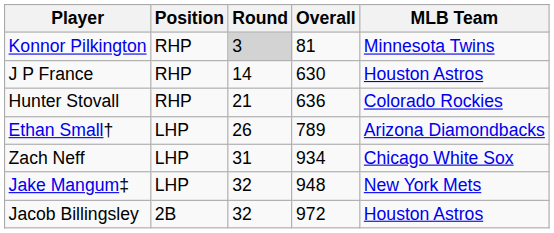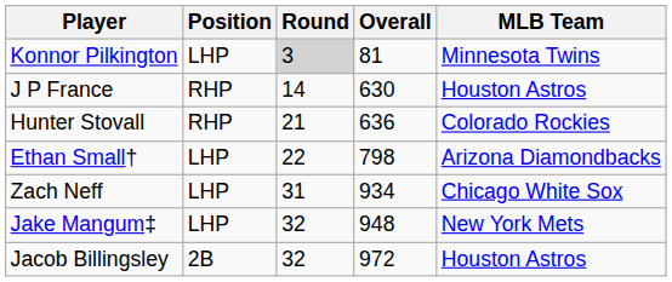 <table class="wikitable">
 <tr>
 <th>Player</th>
 <th>Position</th>
 <th>Round</th>
 <th>Overall</th>
 <th>MLB Team</th>
 </tr>
 <tr>
 <td><a href='#'>Konnor Pilkington</a></td>
-<td>RHP</td>
+<td>LHP</td>
 <td style="background: lightgrey;">3</td>
 <td>81</td>
 <td><a href='#'>Minnesota Twins</a></td>
 </tr>
 <tr>
 <td>J P France</td>
 <td>RHP</td>
 <td>14</td>
 <td>630</td>
 <td><a href='#'>Houston Astros</a></td>
 </tr>
 <tr>
 <td>Hunter Stovall</td>
 <td>RHP</td>
 <td>21</td>
 <td>636</td>
 <td><a href='#'>Colorado Rockies</a></td>
 </tr>
 <tr>
 <td><a href='#'>Ethan Small</a>†</td>
 <td>LHP</td>
-<td>26</td>
-<td>789</td>
+<td>22</td>
+<td>798</td>
 <td><a href='#'>Arizona Diamondbacks</a></td>
 </tr>
 <tr>
 <td>Zach Neff</td>
 <td>LHP</td>
 <td>31</td>
 <td>934</td>
 <td><a href='#'>Chicago White Sox</a></td>
 </tr>
 <tr>
 <td><a href='#'>Jake Mangum</a>‡</td>
 <td>LHP</td>
 <td>32</td>
 <td>948</td>
 <td><a href='#'>New York Mets</a></td>
 </tr>
 <tr>
 <td>Jacob Billingsley</td>
 <td>2B</td>
 <td>32</td>
 <td>972</td>
 <td><a href='#'>Houston Astros</a></td>
 </tr>
 </table>
